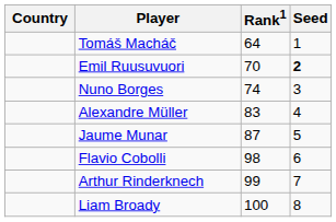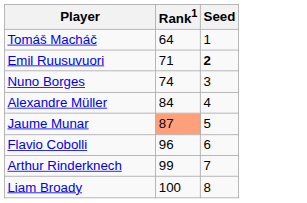 <table class="sortable wikitable">
 <tr>
-<th width="70">Country</th>
 <th width="175">Player</th>
 <th>Rank<sup>1</sup></th>
 <th>Seed</th>
 </tr>
 <tr>
-<td></td>
 <td><a href='#'>Tomáš Macháč</a></td>
 <td>64</td>
 <td>1</td>
 </tr>
 <tr>
-<td></td>
 <td><a href='#'>Emil Ruusuvuori</a></td>
-<td>70</td>
+<td>71</td>
 <td><strong>2</strong></td>
 </tr>
 <tr>
-<td></td>
 <td><a href='#'>Nuno Borges</a></td>
 <td>74</td>
 <td>3</td>
 </tr>
 <tr>
-<td></td>
 <td><a href='#'>Alexandre Müller</a></td>
-<td>83</td>
+<td>84</td>
 <td>4</td>
 </tr>
 <tr>
-<td></td>
 <td><a href='#'>Jaume Munar</a></td>
-<td>87</td>
+<td style="background: lightsalmon;">87</td>
 <td>5</td>
 </tr>
 <tr>
-<td></td>
 <td><a href='#'>Flavio Cobolli</a></td>
-<td>98</td>
+<td>96</td>
 <td>6</td>
 </tr>
 <tr>
-<td></td>
 <td><a href='#'>Arthur Rinderknech</a></td>
 <td>99</td>
 <td>7</td>
 </tr>
 <tr>
-<td></td>
 <td><a href='#'>Liam Broady</a></td>
 <td>100</td>
 <td>8</td>
 </tr>
 </table>
